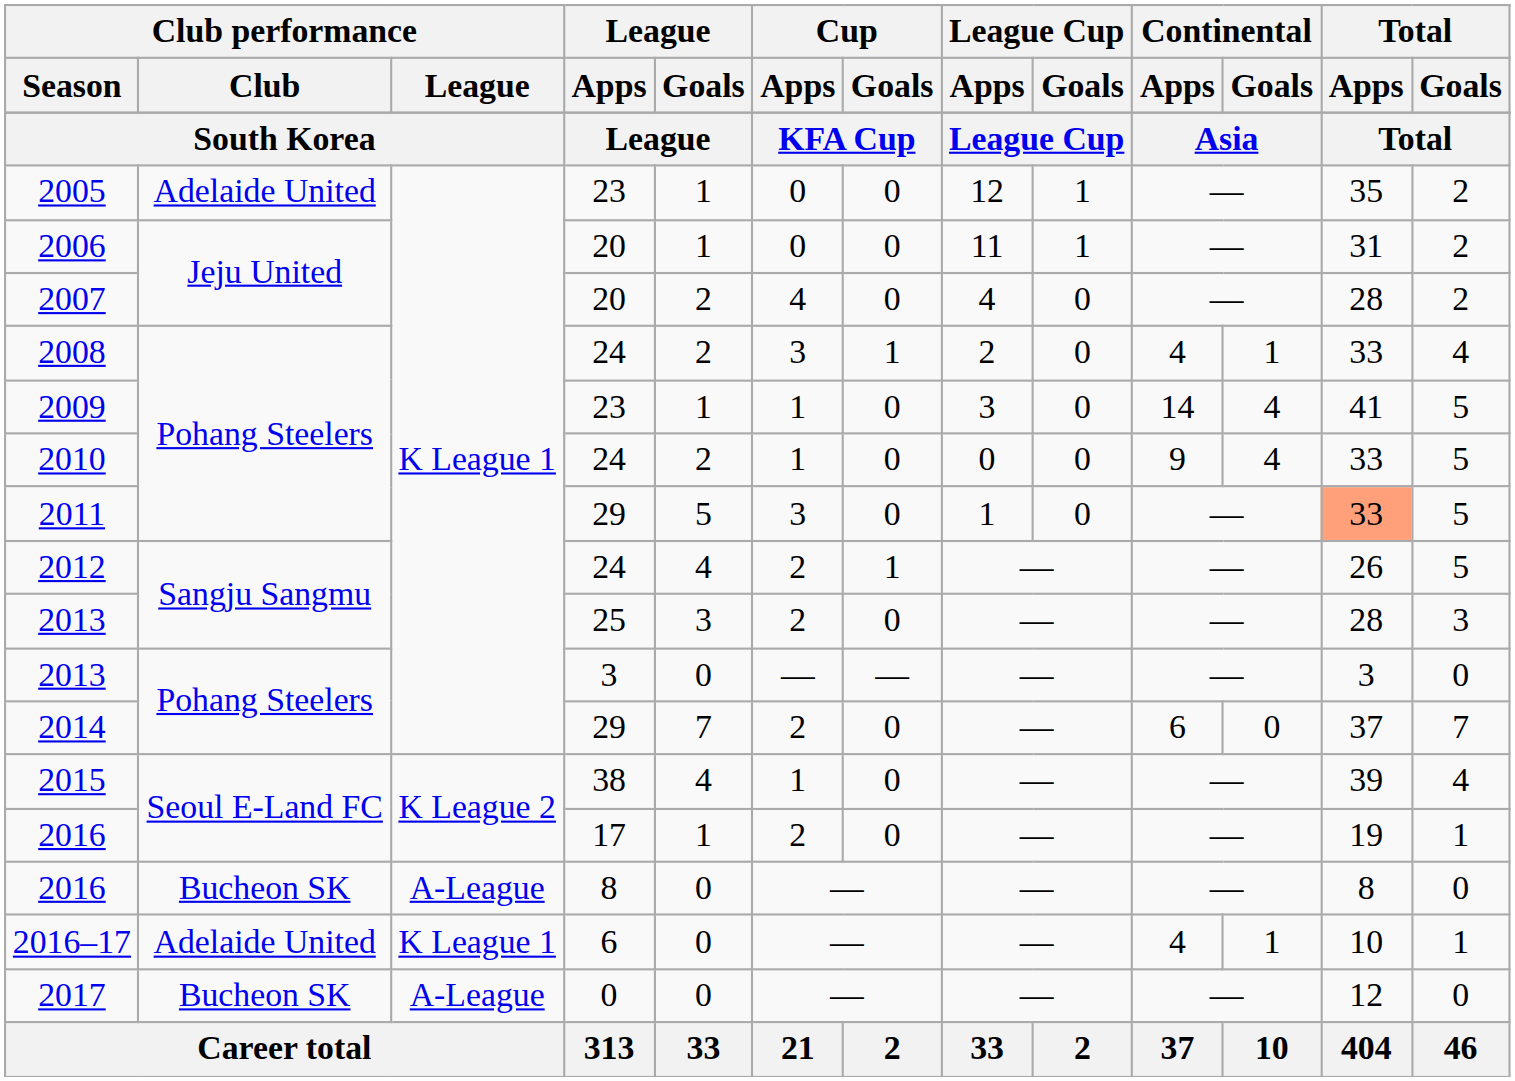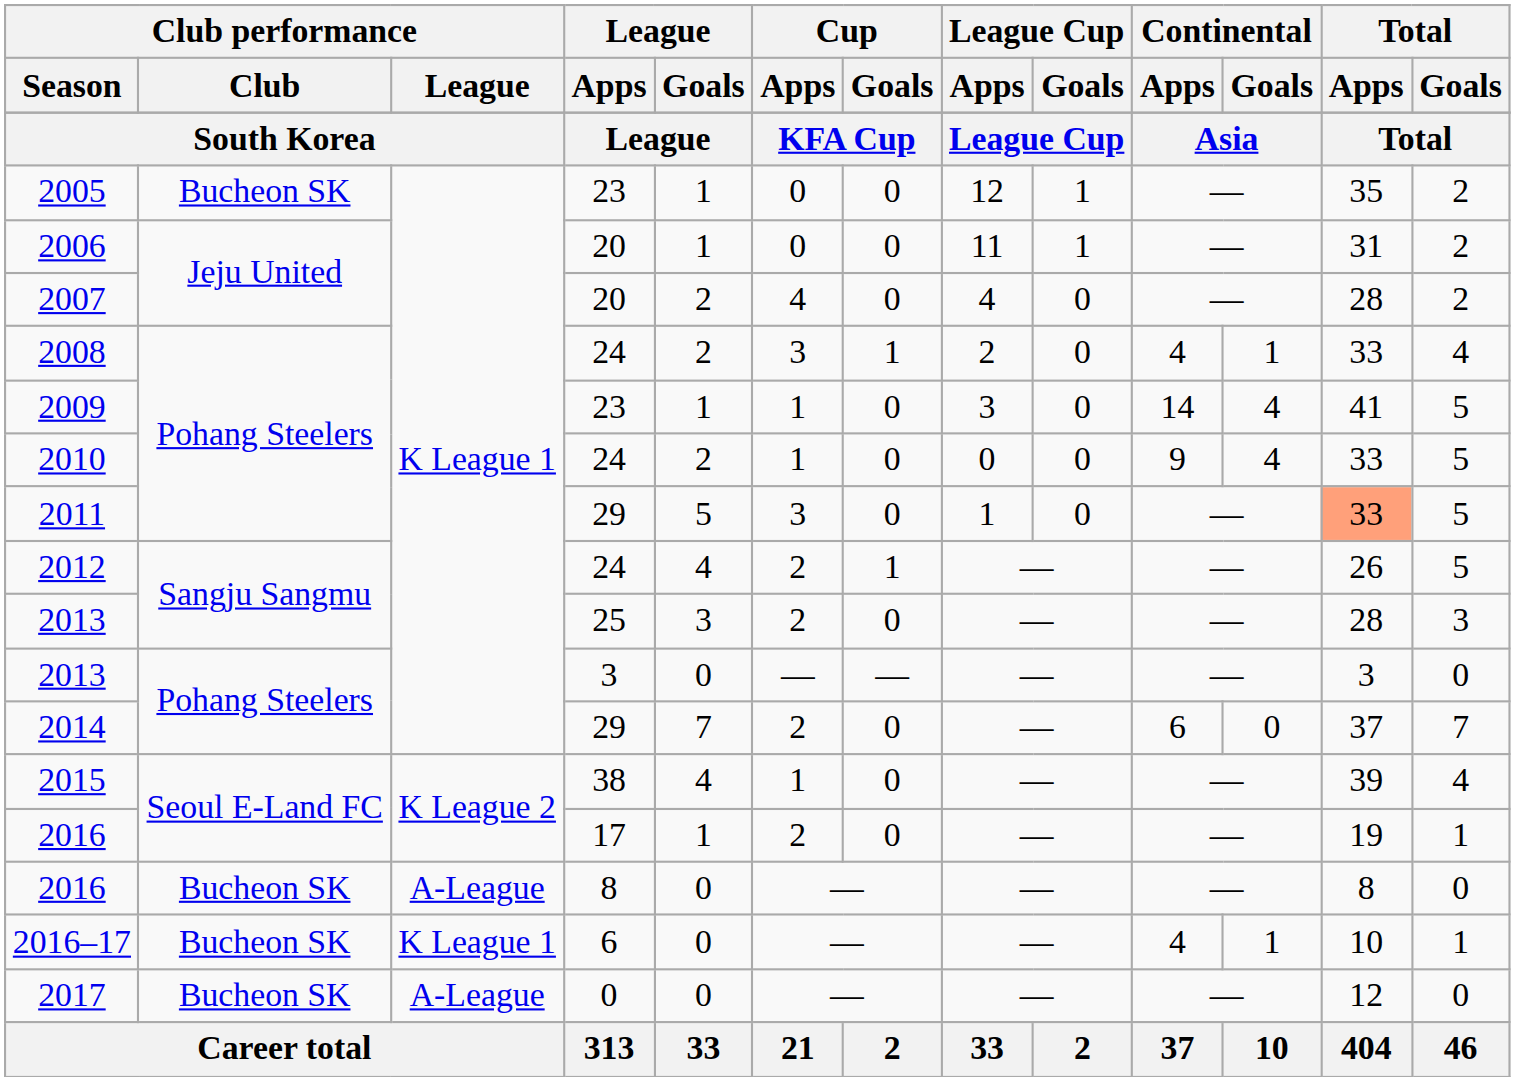 <table class="wikitable" style="text-align:center">
 <tr>
 <th colspan=3>Club performance</th>
 <th colspan=2>League</th>
 <th colspan=2>Cup</th>
 <th colspan=2>League Cup</th>
 <th colspan=2>Continental</th>
 <th colspan=2>Total</th>
 </tr>
 <tr>
 <th>Season</th>
 <th>Club</th>
 <th>League</th>
 <th>Apps</th>
 <th>Goals</th>
 <th>Apps</th>
 <th>Goals</th>
 <th>Apps</th>
 <th>Goals</th>
 <th>Apps</th>
 <th>Goals</th>
 <th>Apps</th>
 <th>Goals</th>
 </tr>
 <tr>
 </tr>
 <tr>
 <th colspan=3>South Korea</th>
 <th colspan=2>League</th>
 <th colspan=2><a href='#'>KFA Cup</a></th>
 <th colspan=2><a href='#'>League Cup</a></th>
 <th colspan=2><a href='#'>Asia</a></th>
 <th colspan=2>Total</th>
 </tr>
 <tr>
 <td><a href='#'>2005</a></td>
-<td rowspan="1"><a href='#'>Adelaide United</a></td>
+<td><a href='#'>Bucheon SK</a></td>
 <td rowspan="11"><a href='#'>K League 1</a></td>
 <td>23</td>
 <td>1</td>
 <td>0</td>
 <td>0</td>
 <td>12</td>
 <td>1</td>
 <td colspan="2">—</td>
 <td>35</td>
 <td>2</td>
 </tr>
 <tr>
 <td><a href='#'>2006</a></td>
 <td rowspan="2"><a href='#'>Jeju United</a></td>
 <td>20</td>
 <td>1</td>
 <td>0</td>
 <td>0</td>
 <td>11</td>
 <td>1</td>
 <td colspan="2">—</td>
 <td>31</td>
 <td>2</td>
 </tr>
 <tr>
 <td><a href='#'>2007</a></td>
 <td>20</td>
 <td>2</td>
 <td>4</td>
 <td>0</td>
 <td>4</td>
 <td>0</td>
 <td colspan="2">—</td>
 <td>28</td>
 <td>2</td>
 </tr>
 <tr>
 <td><a href='#'>2008</a></td>
 <td rowspan="4"><a href='#'>Pohang Steelers</a></td>
 <td>24</td>
 <td>2</td>
 <td>3</td>
 <td>1</td>
 <td>2</td>
 <td>0</td>
 <td>4</td>
 <td>1</td>
 <td>33</td>
 <td>4</td>
 </tr>
 <tr>
 <td><a href='#'>2009</a></td>
 <td>23</td>
 <td>1</td>
 <td>1</td>
 <td>0</td>
 <td>3</td>
 <td>0</td>
 <td>14</td>
 <td>4</td>
 <td>41</td>
 <td>5</td>
 </tr>
 <tr>
 <td><a href='#'>2010</a></td>
 <td>24</td>
 <td>2</td>
 <td>1</td>
 <td>0</td>
 <td>0</td>
 <td>0</td>
 <td>9</td>
 <td>4</td>
 <td>33</td>
 <td>5</td>
 </tr>
 <tr>
 <td><a href='#'>2011</a></td>
 <td>29</td>
 <td>5</td>
 <td>3</td>
 <td>0</td>
 <td>1</td>
 <td>0</td>
 <td colspan="2">—</td>
 <td style="background: lightsalmon;">33</td>
 <td>5</td>
 </tr>
 <tr>
 <td><a href='#'>2012</a></td>
 <td rowspan="2"><a href='#'>Sangju Sangmu</a></td>
 <td>24</td>
 <td>4</td>
 <td>2</td>
 <td>1</td>
 <td colspan="2">—</td>
 <td colspan="2">—</td>
 <td>26</td>
 <td>5</td>
 </tr>
 <tr>
 <td><a href='#'>2013</a></td>
 <td>25</td>
 <td>3</td>
 <td>2</td>
 <td>0</td>
 <td colspan="2">—</td>
 <td colspan="2">—</td>
 <td>28</td>
 <td>3</td>
 </tr>
 <tr>
 <td><a href='#'>2013</a></td>
 <td rowspan="2"><a href='#'>Pohang Steelers</a></td>
 <td>3</td>
 <td>0</td>
 <td>—</td>
 <td>—</td>
 <td colspan="2">—</td>
 <td colspan="2">—</td>
 <td>3</td>
 <td>0</td>
 </tr>
 <tr>
 <td><a href='#'>2014</a></td>
 <td>29</td>
 <td>7</td>
 <td>2</td>
 <td>0</td>
 <td colspan="2">—</td>
 <td>6</td>
 <td>0</td>
 <td>37</td>
 <td>7</td>
 </tr>
 <tr>
 <td><a href='#'>2015</a></td>
 <td rowspan="2"><a href='#'>Seoul E-Land FC</a></td>
 <td rowspan="2"><a href='#'>K League 2</a></td>
 <td>38</td>
 <td>4</td>
 <td>1</td>
 <td>0</td>
 <td colspan="2">—</td>
 <td colspan="2">—</td>
 <td>39</td>
 <td>4</td>
 </tr>
 <tr>
 <td><a href='#'>2016</a></td>
 <td>17</td>
 <td>1</td>
 <td>2</td>
 <td>0</td>
 <td colspan="2">—</td>
 <td colspan="2">—</td>
 <td>19</td>
 <td>1</td>
 </tr>
 <tr>
 <td><a href='#'>2016</a></td>
 <td><a href='#'>Bucheon SK</a></td>
 <td rowspan="1"><a href='#'>A-League</a></td>
 <td>8</td>
 <td>0</td>
 <td colspan="2">—</td>
 <td colspan="2">—</td>
 <td colspan="2">—</td>
 <td>8</td>
 <td>0</td>
 </tr>
 <tr>
 <td><a href='#'>2016–17</a></td>
-<td rowspan="1"><a href='#'>Adelaide United</a></td>
+<td><a href='#'>Bucheon SK</a></td>
 <td rowspan="1"><a href='#'>K League 1</a></td>
 <td>6</td>
 <td>0</td>
 <td colspan="2">—</td>
 <td colspan="2">—</td>
 <td>4</td>
 <td>1</td>
 <td>10</td>
 <td>1</td>
 </tr>
 <tr>
 <td><a href='#'>2017</a></td>
 <td><a href='#'>Bucheon SK</a></td>
 <td rowspan="1"><a href='#'>A-League</a></td>
 <td>0</td>
 <td>0</td>
 <td colspan="2">—</td>
 <td colspan="2">—</td>
 <td colspan="2">—</td>
 <td>12</td>
 <td>0</td>
 </tr>
 <tr>
 <th colspan=3>Career total</th>
 <th>313</th>
 <th>33</th>
 <th>21</th>
 <th>2</th>
 <th>33</th>
 <th>2</th>
 <th>37</th>
 <th>10</th>
 <th>404</th>
 <th>46</th>
 </tr>
 </table>
